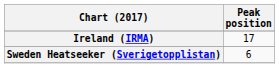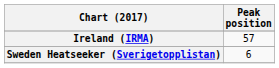 <table class="wikitable sortable plainrowheaders" style="text-align:center">
 <tr>
 <th scope="col">Chart (2017)</th>
 <th scope="col">Peak<br> position</th>
 </tr>
 <tr>
 </tr>
 <tr>
 </tr>
 <tr>
 <th scope="row">Ireland (<a href='#'>IRMA</a>)</th>
-<td>17</td>
+<td>57</td>
 </tr>
 <tr>
 </tr>
 <tr>
 </tr>
 <tr>
 <th scope="row">Sweden Heatseeker (<a href='#'>Sverigetopplistan</a>)</th>
 <td>6</td>
 </tr>
 <tr>
 </tr>
 <tr>
 </tr>
 <tr>
 </tr>
 </table>
